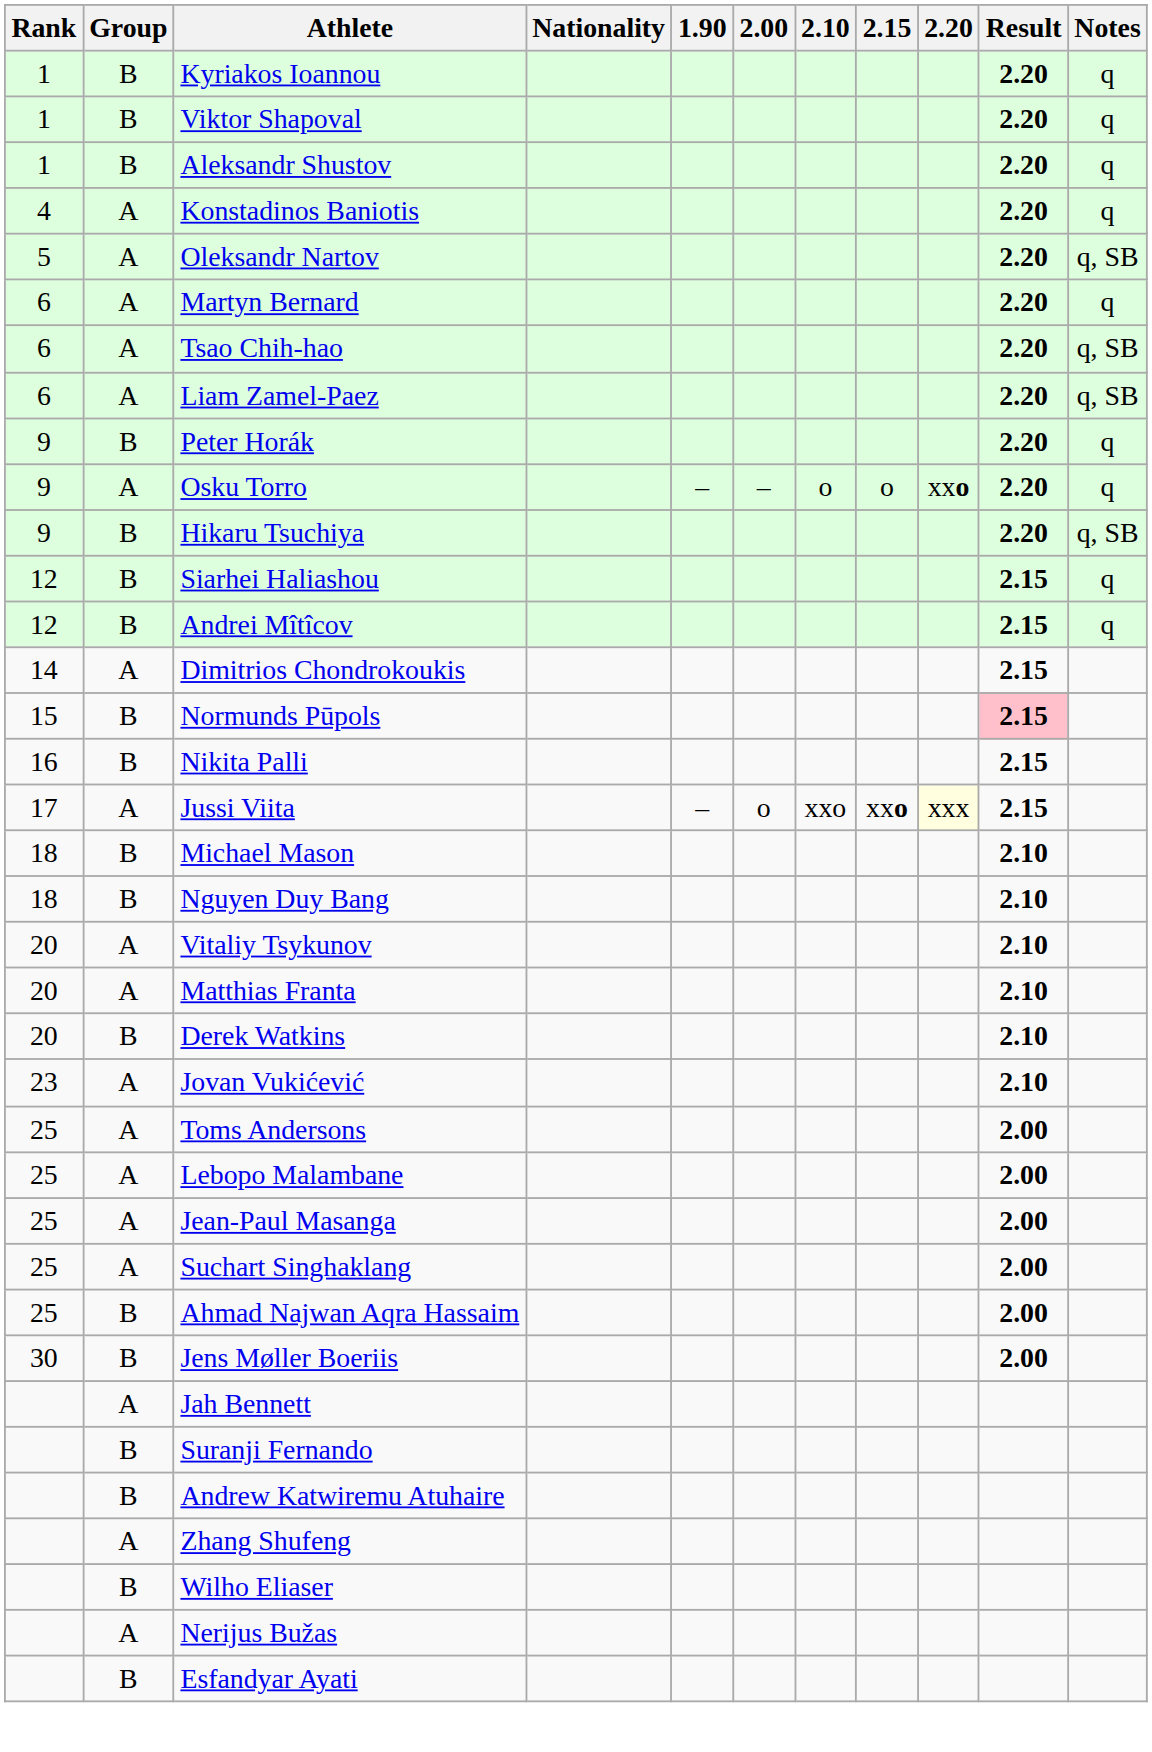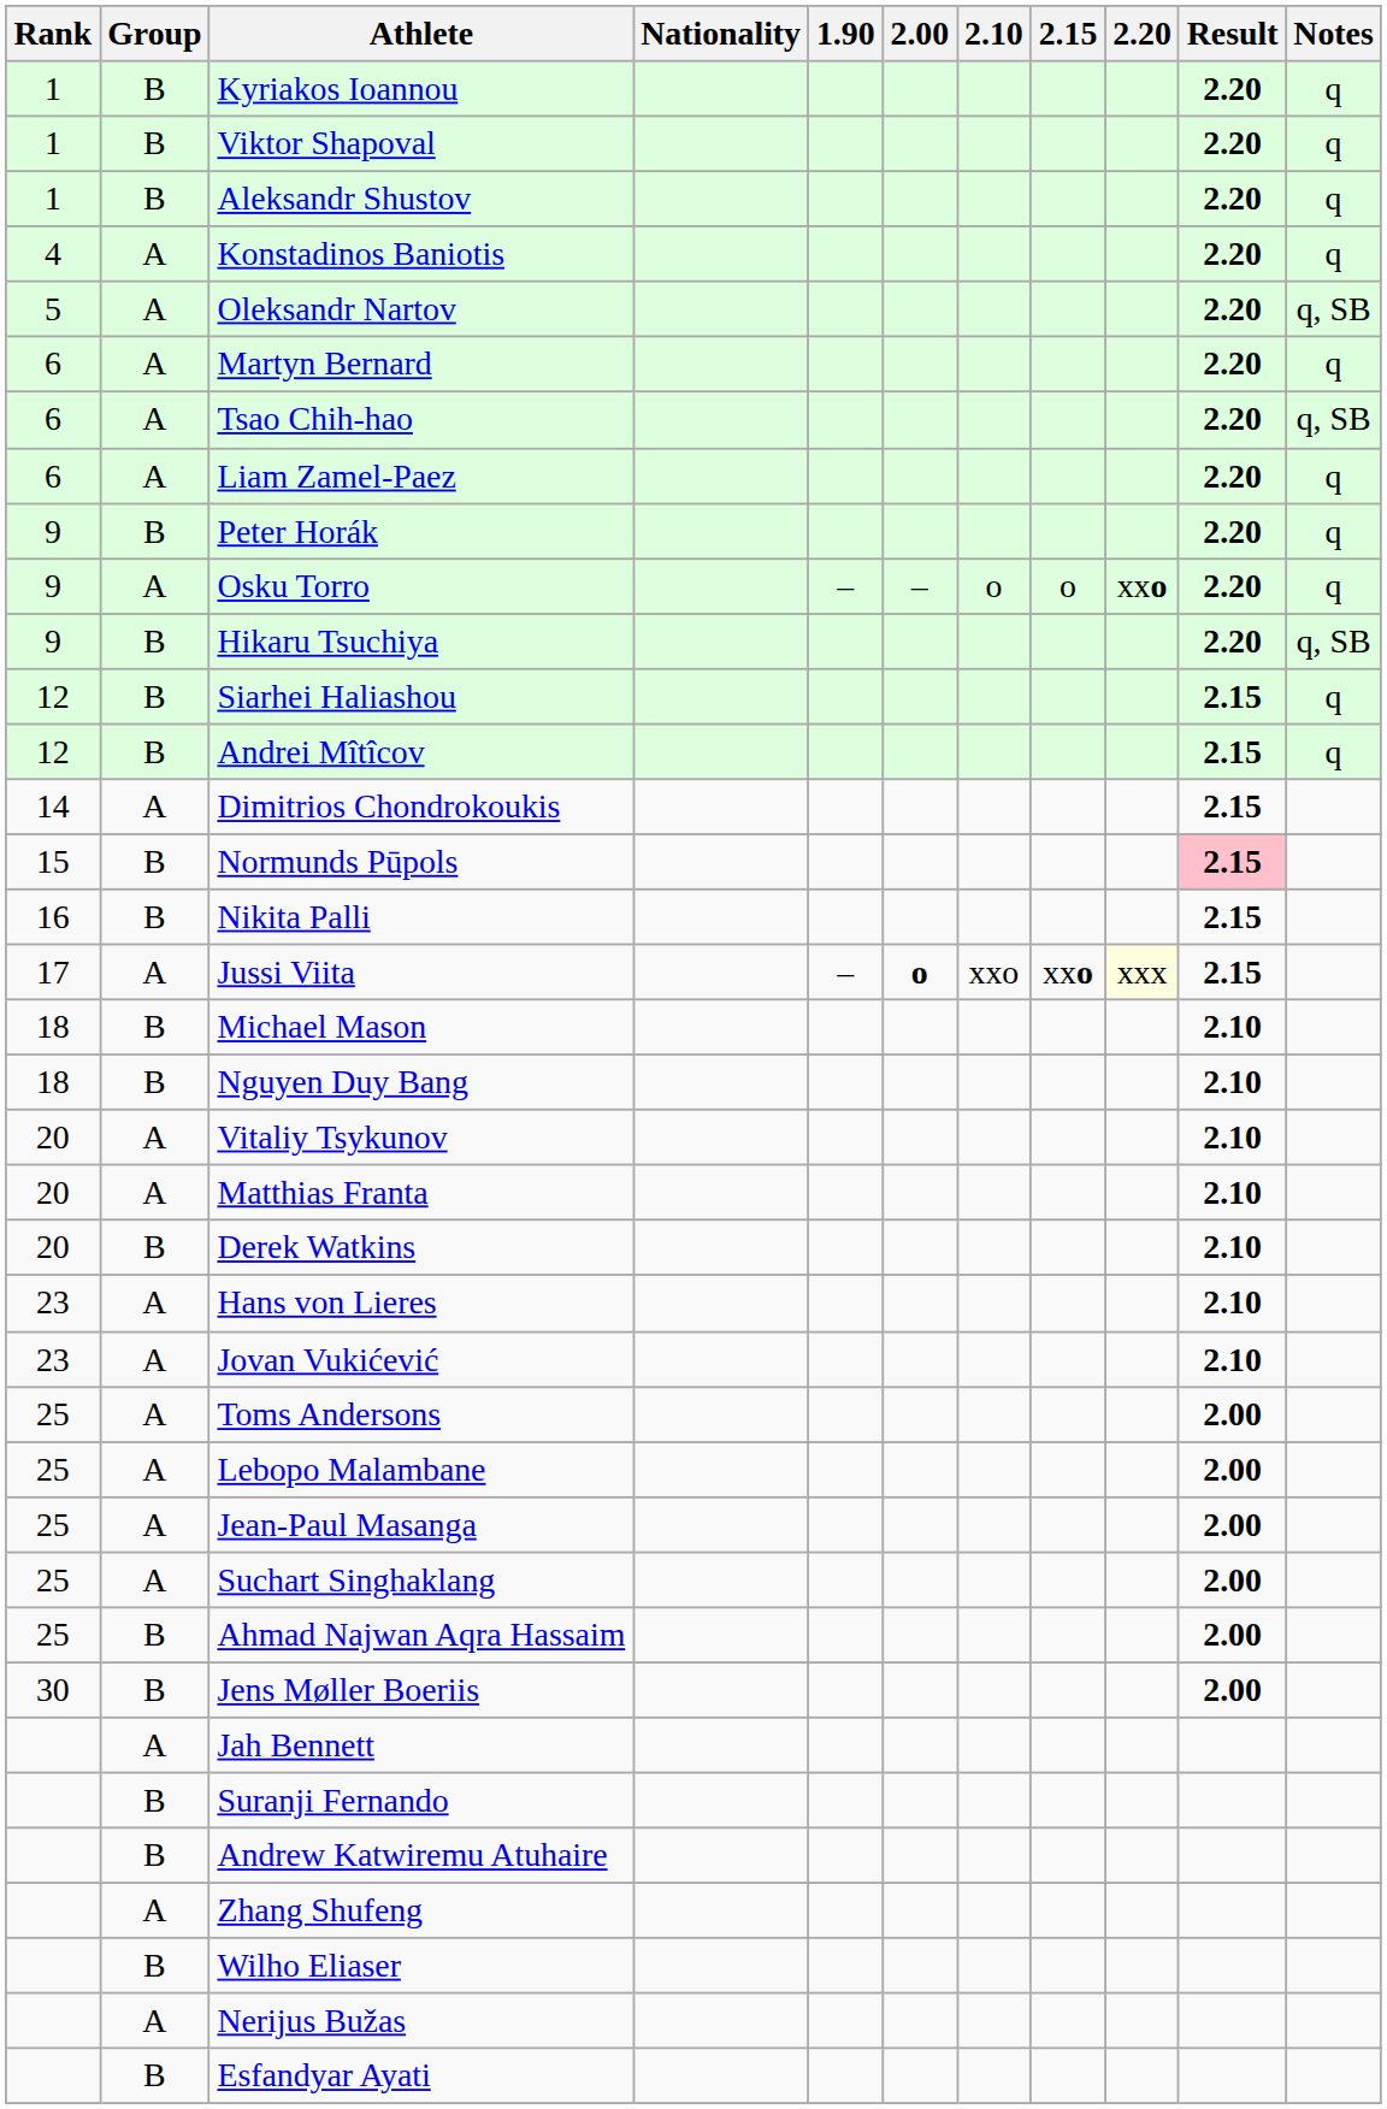 <table class="wikitable sortable" style="text-align:center;font-size:95%">
 <tr>
 <th>Rank</th>
 <th>Group</th>
 <th>Athlete</th>
 <th>Nationality</th>
 <th>1.90</th>
 <th>2.00</th>
 <th>2.10</th>
 <th>2.15</th>
 <th>2.20</th>
 <th>Result</th>
 <th>Notes</th>
 </tr>
 <tr bgcolor=ddffdd>
 <td>1</td>
 <td>B</td>
 <td align="left"><a href='#'>Kyriakos Ioannou</a></td>
 <td align=left></td>
 <td></td>
 <td></td>
 <td></td>
 <td></td>
 <td></td>
 <td><strong>2.20</strong></td>
 <td>q</td>
 </tr>
 <tr bgcolor=ddffdd>
 <td>1</td>
 <td>B</td>
 <td align="left"><a href='#'>Viktor Shapoval</a></td>
 <td align=left></td>
 <td></td>
 <td></td>
 <td></td>
 <td></td>
 <td></td>
 <td><strong>2.20</strong></td>
 <td>q</td>
 </tr>
 <tr bgcolor=ddffdd>
 <td>1</td>
 <td>B</td>
 <td align="left"><a href='#'>Aleksandr Shustov</a></td>
 <td align=left></td>
 <td></td>
 <td></td>
 <td></td>
 <td></td>
 <td></td>
 <td><strong>2.20</strong></td>
 <td>q</td>
 </tr>
 <tr bgcolor=ddffdd>
 <td>4</td>
 <td>A</td>
 <td align="left"><a href='#'>Konstadinos Baniotis</a></td>
 <td align=left></td>
 <td></td>
 <td></td>
 <td></td>
 <td></td>
 <td></td>
 <td><strong>2.20</strong></td>
 <td>q</td>
 </tr>
 <tr bgcolor=ddffdd>
 <td>5</td>
 <td>A</td>
 <td align="left"><a href='#'>Oleksandr Nartov</a></td>
 <td align=left></td>
 <td></td>
 <td></td>
 <td></td>
 <td></td>
 <td></td>
 <td><strong>2.20</strong></td>
 <td>q, SB</td>
 </tr>
 <tr bgcolor=ddffdd>
 <td>6</td>
 <td>A</td>
 <td align="left"><a href='#'>Martyn Bernard</a></td>
 <td align=left></td>
 <td></td>
 <td></td>
 <td></td>
 <td></td>
 <td></td>
 <td><strong>2.20</strong></td>
 <td>q</td>
 </tr>
 <tr bgcolor=ddffdd>
 <td>6</td>
 <td>A</td>
 <td align="left"><a href='#'>Tsao Chih-hao</a></td>
 <td align=left></td>
 <td></td>
 <td></td>
 <td></td>
 <td></td>
 <td></td>
 <td><strong>2.20</strong></td>
 <td>q, SB</td>
 </tr>
 <tr bgcolor=ddffdd>
 <td>6</td>
 <td>A</td>
 <td align="left"><a href='#'>Liam Zamel-Paez</a></td>
 <td align=left></td>
 <td></td>
 <td></td>
 <td></td>
 <td></td>
 <td></td>
 <td><strong>2.20</strong></td>
-<td>q, SB</td>
+<td>q</td>
 </tr>
 <tr bgcolor=ddffdd>
 <td>9</td>
 <td>B</td>
 <td align="left"><a href='#'>Peter Horák</a></td>
 <td align=left></td>
 <td></td>
 <td></td>
 <td></td>
 <td></td>
 <td></td>
 <td><strong>2.20</strong></td>
 <td>q</td>
 </tr>
 <tr bgcolor=ddffdd>
 <td>9</td>
 <td>A</td>
 <td align="left"><a href='#'>Osku Torro</a></td>
 <td align=left></td>
 <td>–</td>
 <td>–</td>
 <td>o</td>
 <td>o</td>
 <td>xx<strong>o</strong></td>
 <td><strong>2.20</strong></td>
 <td>q</td>
 </tr>
 <tr bgcolor=ddffdd>
 <td>9</td>
 <td>B</td>
 <td align="left"><a href='#'>Hikaru Tsuchiya</a></td>
 <td align=left></td>
 <td></td>
 <td></td>
 <td></td>
 <td></td>
 <td></td>
 <td><strong>2.20</strong></td>
 <td>q, SB</td>
 </tr>
 <tr bgcolor=ddffdd>
 <td>12</td>
 <td>B</td>
 <td align="left"><a href='#'>Siarhei Haliashou</a></td>
 <td align=left></td>
 <td></td>
 <td></td>
 <td></td>
 <td></td>
 <td></td>
 <td><strong>2.15</strong></td>
 <td>q</td>
 </tr>
 <tr bgcolor=ddffdd>
 <td>12</td>
 <td>B</td>
 <td align="left"><a href='#'>Andrei Mîtîcov</a></td>
 <td align=left></td>
 <td></td>
 <td></td>
 <td></td>
 <td></td>
 <td></td>
 <td><strong>2.15</strong></td>
 <td>q</td>
 </tr>
 <tr>
 <td>14</td>
 <td>A</td>
 <td align="left"><a href='#'>Dimitrios Chondrokoukis</a></td>
 <td align=left></td>
 <td></td>
 <td></td>
 <td></td>
 <td></td>
 <td></td>
 <td><strong>2.15</strong></td>
 <td></td>
 </tr>
 <tr>
 <td>15</td>
 <td>B</td>
 <td align="left"><a href='#'>Normunds Pūpols</a></td>
 <td align=left></td>
 <td></td>
 <td></td>
 <td></td>
 <td></td>
 <td></td>
 <td style="background: pink;"><strong>2.15</strong></td>
 <td></td>
 </tr>
 <tr>
 <td>16</td>
 <td>B</td>
 <td align="left"><a href='#'>Nikita Palli</a></td>
 <td align=left></td>
 <td></td>
 <td></td>
 <td></td>
 <td></td>
 <td></td>
 <td><strong>2.15</strong></td>
 <td></td>
 </tr>
 <tr>
 <td>17</td>
 <td>A</td>
 <td align="left"><a href='#'>Jussi Viita</a></td>
 <td align=left></td>
 <td>–</td>
-<td>o</td>
+<td><strong>o</strong></td>
 <td>xxo</td>
 <td>xx<strong>o</strong></td>
 <td style="background: lightyellow;">xxx</td>
 <td><strong>2.15</strong></td>
 <td></td>
 </tr>
 <tr>
 <td>18</td>
 <td>B</td>
 <td align="left"><a href='#'>Michael Mason</a></td>
 <td align=left></td>
 <td></td>
 <td></td>
 <td></td>
 <td></td>
 <td></td>
 <td><strong>2.10</strong></td>
 <td></td>
 </tr>
 <tr>
 <td>18</td>
 <td>B</td>
 <td align="left"><a href='#'>Nguyen Duy Bang</a></td>
 <td align=left></td>
 <td></td>
 <td></td>
 <td></td>
 <td></td>
 <td></td>
 <td><strong>2.10</strong></td>
 <td></td>
 </tr>
 <tr>
 <td>20</td>
 <td>A</td>
 <td align="left"><a href='#'>Vitaliy Tsykunov</a></td>
 <td align=left></td>
 <td></td>
 <td></td>
 <td></td>
 <td></td>
 <td></td>
 <td><strong>2.10</strong></td>
 <td></td>
 </tr>
 <tr>
 <td>20</td>
 <td>A</td>
 <td align="left"><a href='#'>Matthias Franta</a></td>
 <td align=left></td>
 <td></td>
 <td></td>
 <td></td>
 <td></td>
 <td></td>
 <td><strong>2.10</strong></td>
 <td></td>
 </tr>
 <tr>
 <td>20</td>
 <td>B</td>
 <td align="left"><a href='#'>Derek Watkins</a></td>
+<td align=left></td>
+<td></td>
+<td></td>
+<td></td>
+<td></td>
+<td></td>
+<td><strong>2.10</strong></td>
+<td></td>
+</tr>
+<tr>
+<td>23</td>
+<td>A</td>
+<td align="left"><a href='#'>Hans von Lieres</a></td>
 <td align=left></td>
 <td></td>
 <td></td>
 <td></td>
 <td></td>
 <td></td>
 <td><strong>2.10</strong></td>
 <td></td>
 </tr>
 <tr>
 <td>23</td>
 <td>A</td>
 <td align="left"><a href='#'>Jovan Vukićević</a></td>
 <td align=left></td>
 <td></td>
 <td></td>
 <td></td>
 <td></td>
 <td></td>
 <td><strong>2.10</strong></td>
 <td></td>
 </tr>
 <tr>
 <td>25</td>
 <td>A</td>
 <td align="left"><a href='#'>Toms Andersons</a></td>
 <td align=left></td>
 <td></td>
 <td></td>
 <td></td>
 <td></td>
 <td></td>
 <td><strong>2.00</strong></td>
 <td></td>
 </tr>
 <tr>
 <td>25</td>
 <td>A</td>
 <td align="left"><a href='#'>Lebopo Malambane</a></td>
 <td align=left></td>
 <td></td>
 <td></td>
 <td></td>
 <td></td>
 <td></td>
 <td><strong>2.00</strong></td>
 <td></td>
 </tr>
 <tr>
 <td>25</td>
 <td>A</td>
 <td align="left"><a href='#'>Jean-Paul Masanga</a></td>
 <td align=left></td>
 <td></td>
 <td></td>
 <td></td>
 <td></td>
 <td></td>
 <td><strong>2.00</strong></td>
 <td></td>
 </tr>
 <tr>
 <td>25</td>
 <td>A</td>
 <td align="left"><a href='#'>Suchart Singhaklang</a></td>
 <td align=left></td>
 <td></td>
 <td></td>
 <td></td>
 <td></td>
 <td></td>
 <td><strong>2.00</strong></td>
 <td></td>
 </tr>
 <tr>
 <td>25</td>
 <td>B</td>
 <td align="left"><a href='#'>Ahmad Najwan Aqra Hassaim</a></td>
 <td align=left></td>
 <td></td>
 <td></td>
 <td></td>
 <td></td>
 <td></td>
 <td><strong>2.00</strong></td>
 <td></td>
 </tr>
 <tr>
 <td>30</td>
 <td>B</td>
 <td align="left"><a href='#'>Jens Møller Boeriis</a></td>
 <td align=left></td>
 <td></td>
 <td></td>
 <td></td>
 <td></td>
 <td></td>
 <td><strong>2.00</strong></td>
 <td></td>
 </tr>
 <tr>
 <td></td>
 <td>A</td>
 <td align="left"><a href='#'>Jah Bennett</a></td>
 <td align=left></td>
 <td></td>
 <td></td>
 <td></td>
 <td></td>
 <td></td>
 <td><strong></strong></td>
 <td></td>
 </tr>
 <tr>
 <td></td>
 <td>B</td>
 <td align="left"><a href='#'>Suranji Fernando</a></td>
 <td align=left></td>
 <td></td>
 <td></td>
 <td></td>
 <td></td>
 <td></td>
 <td><strong></strong></td>
 <td></td>
 </tr>
 <tr>
 <td></td>
 <td>B</td>
 <td align="left"><a href='#'>Andrew Katwiremu Atuhaire</a></td>
 <td align=left></td>
 <td></td>
 <td></td>
 <td></td>
 <td></td>
 <td></td>
 <td><strong></strong></td>
 <td></td>
 </tr>
 <tr>
 <td></td>
 <td>A</td>
 <td align="left"><a href='#'>Zhang Shufeng</a></td>
 <td align=left></td>
 <td></td>
 <td></td>
 <td></td>
 <td></td>
 <td></td>
 <td><strong></strong></td>
 <td></td>
 </tr>
 <tr>
 <td></td>
 <td>B</td>
 <td align="left"><a href='#'>Wilho Eliaser</a></td>
 <td align=left></td>
 <td></td>
 <td></td>
 <td></td>
 <td></td>
 <td></td>
 <td><strong></strong></td>
 <td></td>
 </tr>
 <tr>
 <td></td>
 <td>A</td>
 <td align="left"><a href='#'>Nerijus Bužas</a></td>
 <td align=left></td>
 <td></td>
 <td></td>
 <td></td>
 <td></td>
 <td></td>
 <td><strong></strong></td>
 <td></td>
 </tr>
 <tr>
 <td></td>
 <td>B</td>
 <td align="left"><a href='#'>Esfandyar Ayati</a></td>
 <td align=left></td>
 <td></td>
 <td></td>
 <td></td>
 <td></td>
 <td></td>
 <td><strong></strong></td>
 <td></td>
 </tr>
 </table>
